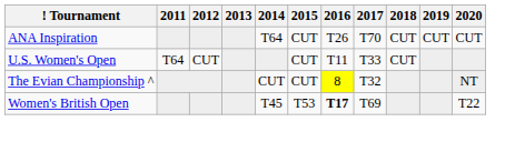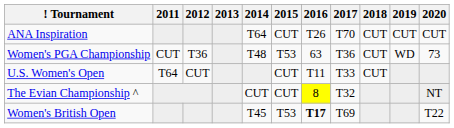 <table class="wikitable" style="font-size:95%;text-align:center;">
 <tr>
 <th>! Tournament</th>
 <th>2011</th>
 <th>2012</th>
 <th>2013</th>
 <th>2014</th>
 <th>2015</th>
 <th>2016</th>
 <th>2017</th>
 <th>2018</th>
 <th>2019</th>
 <th>2020</th>
 </tr>
 <tr>
 <td align=left><a href='#'>ANA Inspiration</a></td>
 <td style="background:#eeeeee;"></td>
 <td style="background:#eeeeee;"></td>
 <td style="background:#eeeeee;"></td>
 <td>T64</td>
 <td>CUT</td>
 <td>T26</td>
 <td>T70</td>
 <td>CUT</td>
 <td>CUT</td>
 <td>CUT</td>
+</tr>
+<tr>
+<td align=left><a href='#'>Women's PGA Championship</a></td>
+<td>CUT</td>
+<td>T36</td>
+<td style="background:#eeeeee;"></td>
+<td>T48</td>
+<td>T53</td>
+<td>63</td>
+<td>T36</td>
+<td>CUT</td>
+<td>WD</td>
+<td>73</td>
 </tr>
 <tr>
 <td align=left><a href='#'>U.S. Women's Open</a></td>
 <td>T64</td>
 <td>CUT</td>
 <td style="background:#eeeeee;"></td>
 <td style="background:#eeeeee;"></td>
 <td>CUT</td>
 <td>T11</td>
 <td>T33</td>
 <td>CUT</td>
 <td style="background:#eeeeee;"></td>
 <td style="background:#eeeeee;"></td>
 </tr>
 <tr>
 <td align=left><a href='#'>The Evian Championship</a> ^</td>
 <td style="background:#eeeeee;" colspan=2></td>
 <td style="background:#eeeeee;"></td>
 <td>CUT</td>
 <td>CUT</td>
 <td style="background:yellow;">8</td>
 <td>T32</td>
 <td style="background:#eeeeee;"></td>
 <td style="background:#eeeeee;"></td>
 <td style="background:#eeeeee;">NT</td>
 </tr>
 <tr>
 <td align=left><a href='#'>Women's British Open</a></td>
 <td style="background:#eeeeee;"></td>
 <td style="background:#eeeeee;"></td>
 <td style="background:#eeeeee;"></td>
 <td>T45</td>
 <td>T53</td>
 <td><strong>T17</strong></td>
 <td>T69</td>
 <td style="background:#eeeeee;"></td>
 <td style="background:#eeeeee;"></td>
 <td>T22</td>
 </tr>
 </table>
